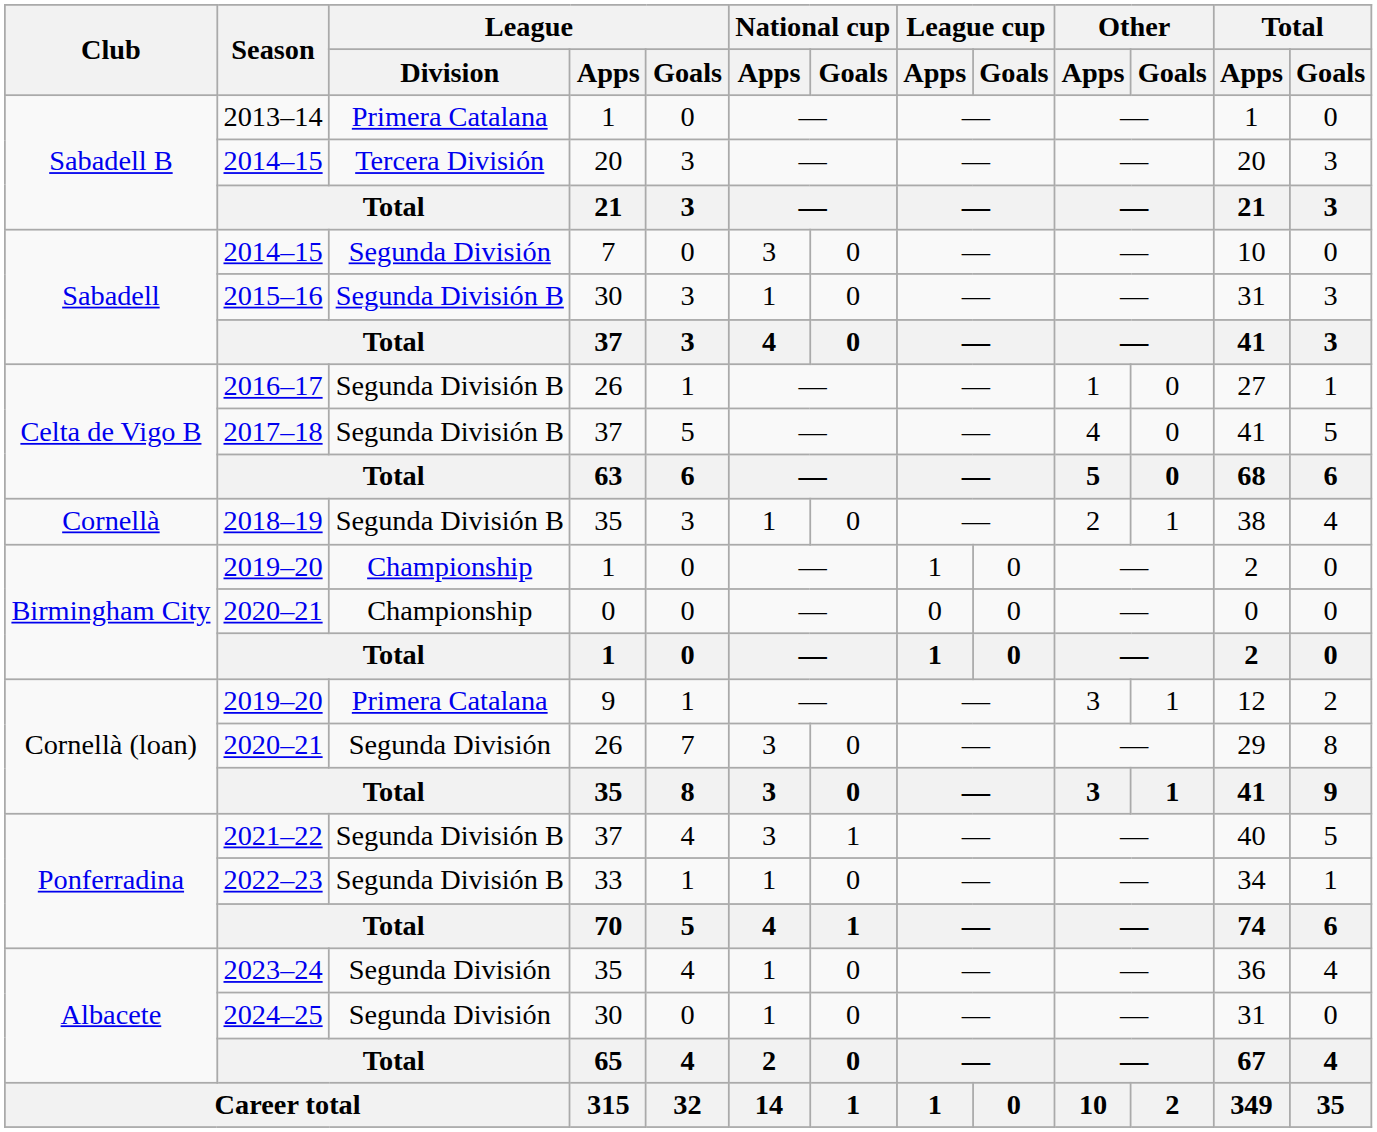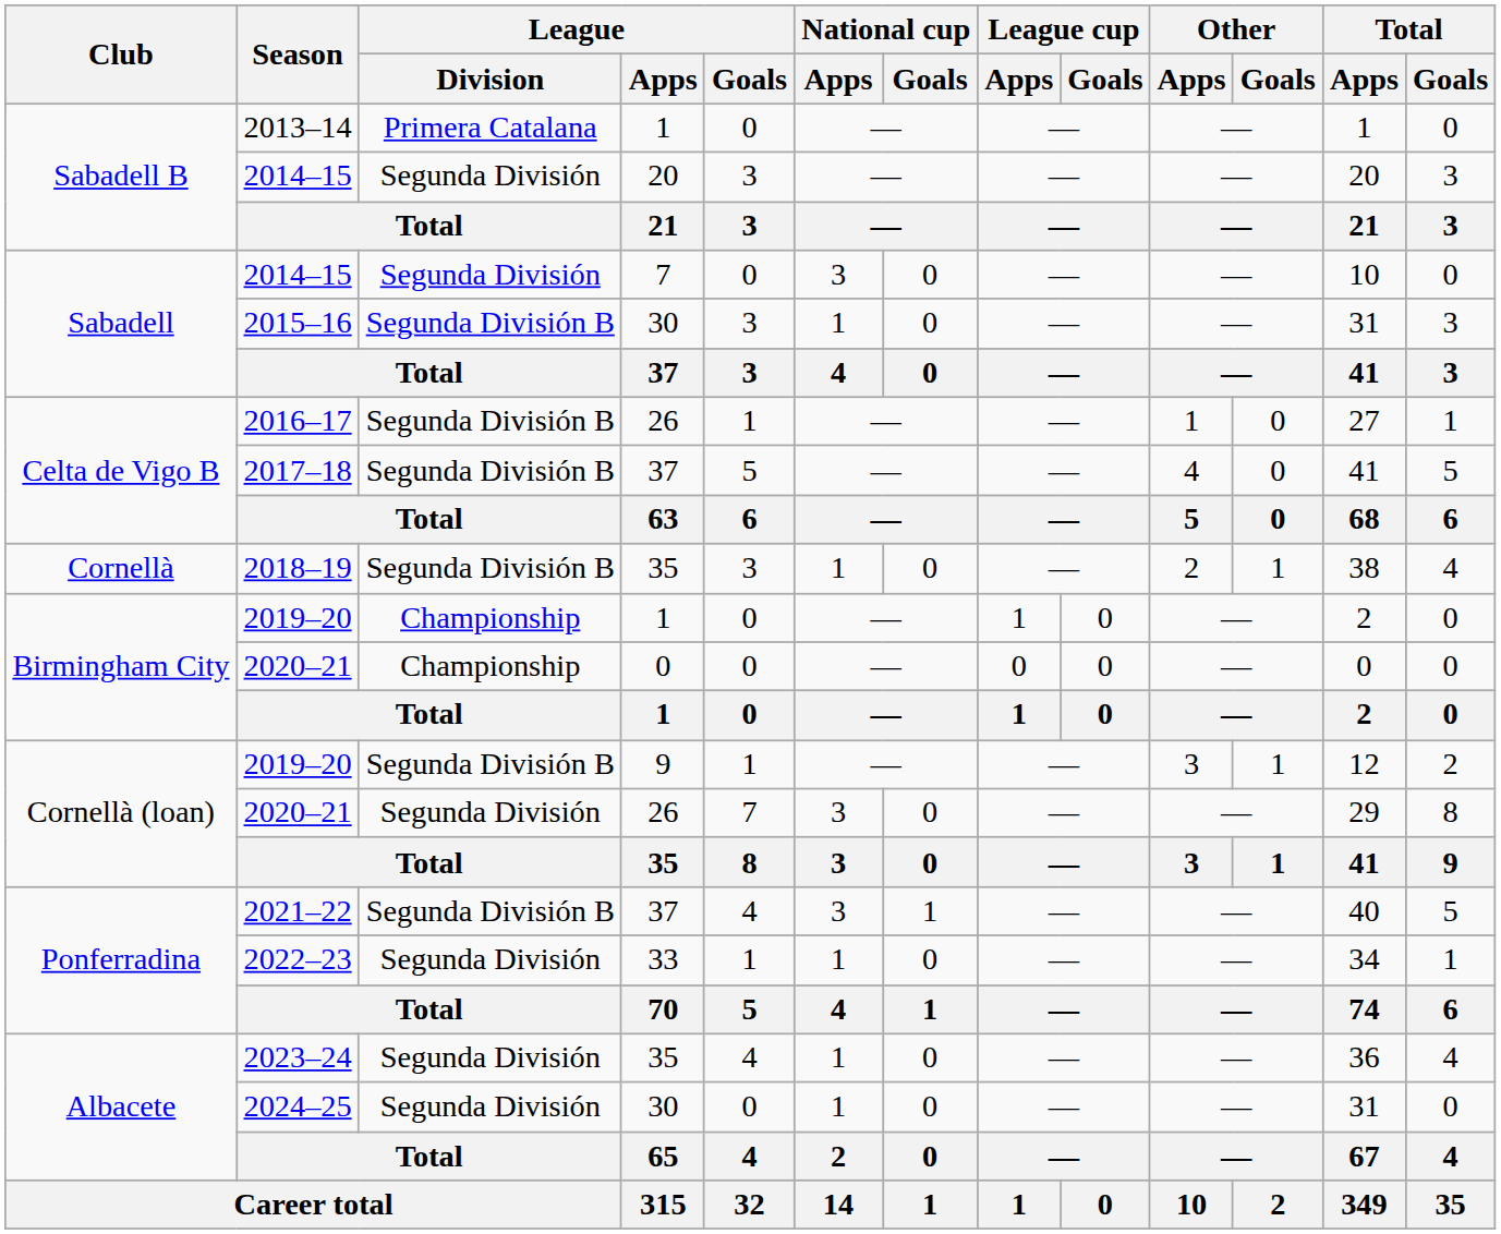 <table class=wikitable style=text-align:center>
 <tr>
 <th rowspan=2>Club</th>
 <th rowspan=2>Season</th>
 <th colspan=3>League</th>
 <th colspan=2>National cup</th>
 <th colspan=2>League cup</th>
 <th colspan=2>Other</th>
 <th colspan=2>Total</th>
 </tr>
 <tr>
 <th>Division</th>
 <th>Apps</th>
 <th>Goals</th>
 <th>Apps</th>
 <th>Goals</th>
 <th>Apps</th>
 <th>Goals</th>
 <th>Apps</th>
 <th>Goals</th>
 <th>Apps</th>
 <th>Goals</th>
 </tr>
 <tr>
 <td rowspan=3><a href='#'>Sabadell B</a></td>
 <td>2013–14</td>
 <td><a href='#'>Primera Catalana</a></td>
 <td>1</td>
 <td>0</td>
 <td colspan=2>—</td>
 <td colspan=2>—</td>
 <td colspan=2>—</td>
 <td>1</td>
 <td>0</td>
 </tr>
 <tr>
 <td><a href='#'>2014–15</a></td>
-<td><a href='#'>Tercera División</a></td>
+<td>Segunda División</td>
 <td>20</td>
 <td>3</td>
 <td colspan=2>—</td>
 <td colspan=2>—</td>
 <td colspan=2>—</td>
 <td>20</td>
 <td>3</td>
 </tr>
 <tr>
 <th colspan=2>Total</th>
 <th>21</th>
 <th>3</th>
 <th colspan=2>—</th>
 <th colspan=2>—</th>
 <th colspan=2>—</th>
 <th>21</th>
 <th>3</th>
 </tr>
 <tr>
 <td rowspan=3><a href='#'>Sabadell</a></td>
 <td><a href='#'>2014–15</a></td>
 <td><a href='#'>Segunda División</a></td>
 <td>7</td>
 <td>0</td>
 <td>3</td>
 <td>0</td>
 <td colspan=2>—</td>
 <td colspan=2>—</td>
 <td>10</td>
 <td>0</td>
 </tr>
 <tr>
 <td><a href='#'>2015–16</a></td>
 <td><a href='#'>Segunda División B</a></td>
 <td>30</td>
 <td>3</td>
 <td>1</td>
 <td>0</td>
 <td colspan=2>—</td>
 <td colspan=2>—</td>
 <td>31</td>
 <td>3</td>
 </tr>
 <tr>
 <th colspan=2>Total</th>
 <th>37</th>
 <th>3</th>
 <th>4</th>
 <th>0</th>
 <th colspan=2>—</th>
 <th colspan=2>—</th>
 <th>41</th>
 <th>3</th>
 </tr>
 <tr>
 <td rowspan=3><a href='#'>Celta de Vigo B</a></td>
 <td><a href='#'>2016–17</a></td>
 <td>Segunda División B</td>
 <td>26</td>
 <td>1</td>
 <td colspan=2>—</td>
 <td colspan=2>—</td>
 <td>1</td>
 <td>0</td>
 <td>27</td>
 <td>1</td>
 </tr>
 <tr>
 <td><a href='#'>2017–18</a></td>
 <td>Segunda División B</td>
 <td>37</td>
 <td>5</td>
 <td colspan=2>—</td>
 <td colspan=2>—</td>
 <td>4</td>
 <td>0</td>
 <td>41</td>
 <td>5</td>
 </tr>
 <tr>
 <th colspan=2>Total</th>
 <th>63</th>
 <th>6</th>
 <th colspan=2>—</th>
 <th colspan=2>—</th>
 <th>5</th>
 <th>0</th>
 <th>68</th>
 <th>6</th>
 </tr>
 <tr>
 <td><a href='#'>Cornellà</a></td>
 <td><a href='#'>2018–19</a></td>
 <td>Segunda División B</td>
 <td>35</td>
 <td>3</td>
 <td>1</td>
 <td>0</td>
 <td colspan=2>—</td>
 <td>2</td>
 <td>1</td>
 <td>38</td>
 <td>4</td>
 </tr>
 <tr>
 <td rowspan=3><a href='#'>Birmingham City</a></td>
 <td><a href='#'>2019–20</a></td>
 <td><a href='#'>Championship</a></td>
 <td>1</td>
 <td>0</td>
 <td colspan=2>—</td>
 <td>1</td>
 <td>0</td>
 <td colspan=2>—</td>
 <td>2</td>
 <td>0</td>
 </tr>
 <tr>
 <td><a href='#'>2020–21</a></td>
 <td>Championship</td>
 <td>0</td>
 <td>0</td>
 <td colspan=2>—</td>
 <td>0</td>
 <td>0</td>
 <td colspan="2">—</td>
 <td>0</td>
 <td>0</td>
 </tr>
 <tr>
 <th colspan=2>Total</th>
 <th>1</th>
 <th>0</th>
 <th colspan=2>—</th>
 <th>1</th>
 <th>0</th>
 <th colspan=2>—</th>
 <th>2</th>
 <th>0</th>
 </tr>
 <tr>
 <td rowspan=3>Cornellà (loan)</td>
 <td><a href='#'>2019–20</a></td>
-<td><a href='#'>Primera Catalana</a></td>
+<td>Segunda División B</td>
 <td>9</td>
 <td>1</td>
 <td colspan=2>—</td>
 <td colspan=2>—</td>
 <td>3</td>
 <td>1</td>
 <td>12</td>
 <td>2</td>
 </tr>
 <tr>
 <td><a href='#'>2020–21</a></td>
 <td>Segunda División</td>
 <td>26</td>
 <td>7</td>
 <td>3</td>
 <td>0</td>
 <td colspan=2>—</td>
 <td colspan=2>—</td>
 <td>29</td>
 <td>8</td>
 </tr>
 <tr>
 <th colspan=2>Total</th>
 <th>35</th>
 <th>8</th>
 <th>3</th>
 <th>0</th>
 <th colspan=2>—</th>
 <th>3</th>
 <th>1</th>
 <th>41</th>
 <th>9</th>
 </tr>
 <tr>
 <td rowspan="3"><a href='#'>Ponferradina</a></td>
 <td><a href='#'>2021–22</a></td>
 <td>Segunda División B</td>
 <td>37</td>
 <td>4</td>
 <td>3</td>
 <td>1</td>
 <td colspan=2>—</td>
 <td colspan=2>—</td>
 <td>40</td>
 <td>5</td>
 </tr>
 <tr>
 <td><a href='#'>2022–23</a></td>
-<td>Segunda División B</td>
+<td>Segunda División</td>
 <td>33</td>
 <td>1</td>
 <td>1</td>
 <td>0</td>
 <td colspan=2>—</td>
 <td colspan=2>—</td>
 <td>34</td>
 <td>1</td>
 </tr>
 <tr>
 <th colspan=2>Total</th>
 <th>70</th>
 <th>5</th>
 <th>4</th>
 <th>1</th>
 <th colspan=2>—</th>
 <th colspan=2>—</th>
 <th>74</th>
 <th>6</th>
 </tr>
 <tr>
 <td rowspan="3"><a href='#'>Albacete</a></td>
 <td><a href='#'>2023–24</a></td>
 <td>Segunda División</td>
 <td>35</td>
 <td>4</td>
 <td>1</td>
 <td>0</td>
 <td colspan=2>—</td>
 <td colspan=2>—</td>
 <td>36</td>
 <td>4</td>
 </tr>
 <tr>
 <td><a href='#'>2024–25</a></td>
 <td>Segunda División</td>
 <td>30</td>
 <td>0</td>
 <td>1</td>
 <td>0</td>
 <td colspan=2>—</td>
 <td colspan=2>—</td>
 <td>31</td>
 <td>0</td>
 </tr>
 <tr>
 <th colspan=2>Total</th>
 <th>65</th>
 <th>4</th>
 <th>2</th>
 <th>0</th>
 <th colspan=2>—</th>
 <th colspan=2>—</th>
 <th>67</th>
 <th>4</th>
 </tr>
 <tr>
 <th colspan=3>Career total</th>
 <th>315</th>
 <th>32</th>
 <th>14</th>
 <th>1</th>
 <th>1</th>
 <th>0</th>
 <th>10</th>
 <th>2</th>
 <th>349</th>
 <th>35</th>
 </tr>
 </table>
